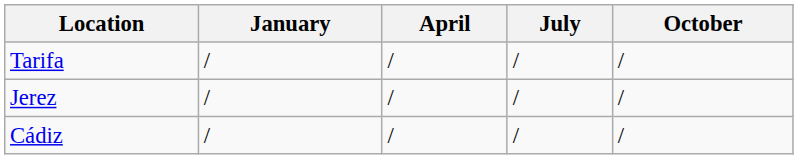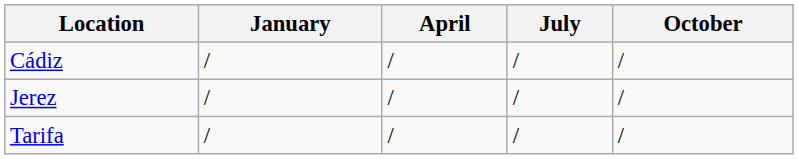 <table class="wikitable sortable" style="width:60%; font-size:95%;">
 <tr>
 <th>Location</th>
 <th>January</th>
 <th>April</th>
 <th>July</th>
 <th>October</th>
 </tr>
 <tr>
-<td><a href='#'>Tarifa</a></td>
+<td><a href='#'>Cádiz</a></td>
 <td>/ </td>
 <td>/ </td>
 <td>/ </td>
 <td>/ </td>
 </tr>
 <tr>
 <td><a href='#'>Jerez</a></td>
 <td>/ </td>
 <td>/ </td>
 <td>/ </td>
 <td>/ </td>
 </tr>
 <tr>
-<td><a href='#'>Cádiz</a></td>
+<td><a href='#'>Tarifa</a></td>
 <td>/ </td>
 <td>/ </td>
 <td>/ </td>
 <td>/ </td>
 </tr>
 </table>
